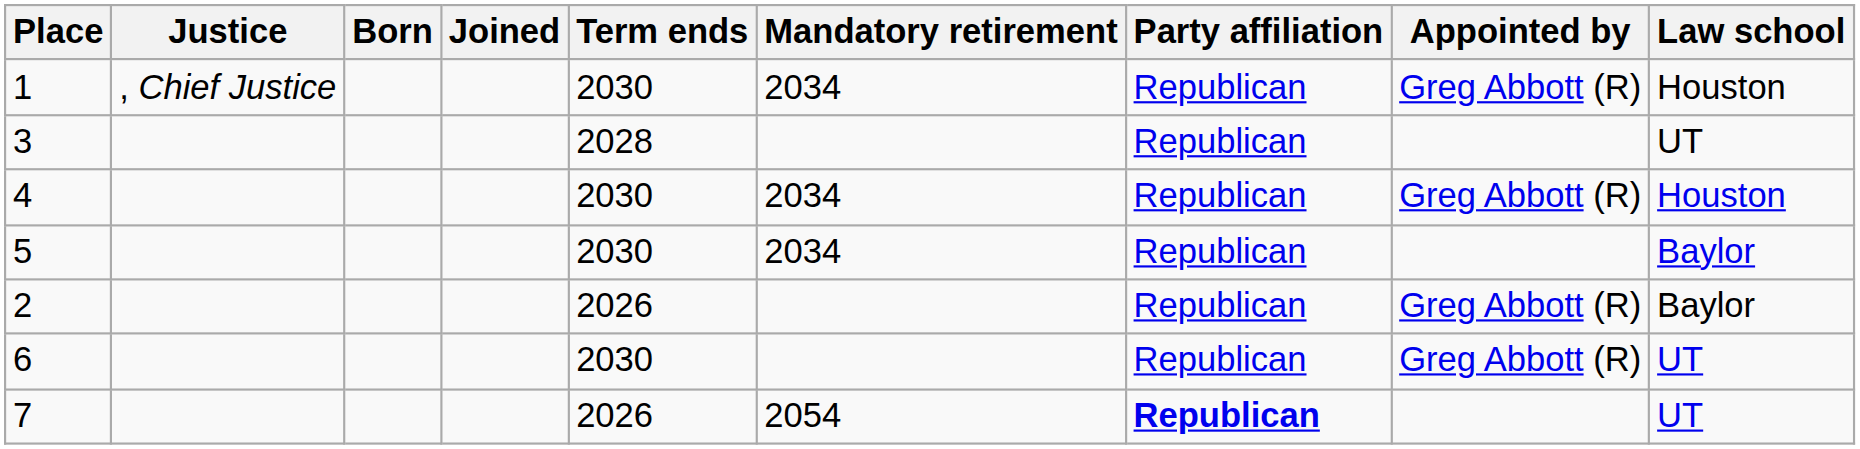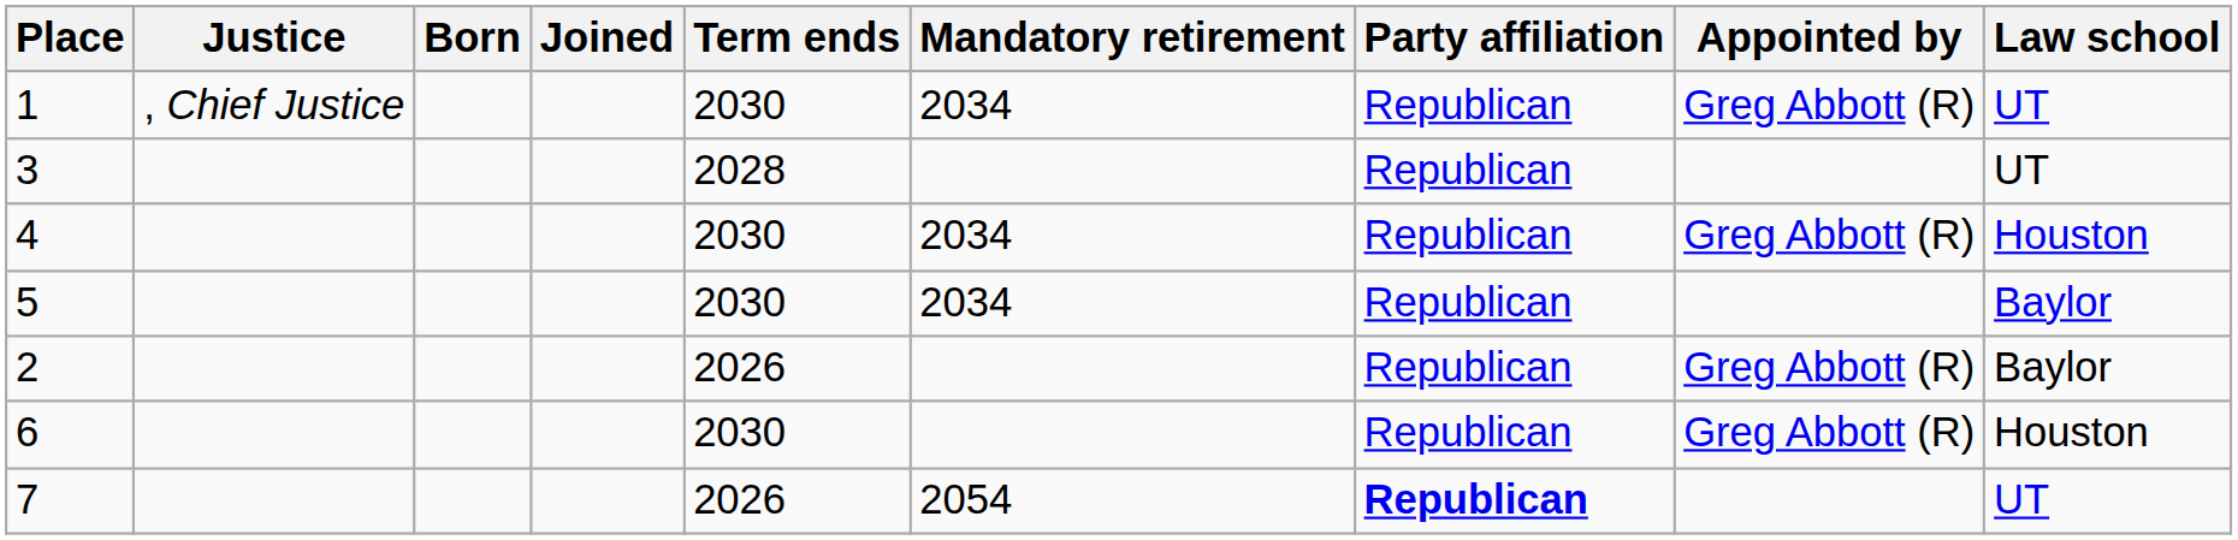 <table class="wikitable sortable">
 <tr>
 <th>Place</th>
 <th>Justice</th>
 <th>Born</th>
 <th>Joined</th>
 <th>Term ends</th>
 <th>Mandatory retirement</th>
 <th>Party affiliation</th>
 <th>Appointed by</th>
 <th>Law school</th>
 </tr>
 <tr>
 <td>1</td>
 <td>, <em>Chief Justice</em></td>
 <td></td>
 <td></td>
 <td>2030</td>
 <td>2034</td>
 <td><a href='#'>Republican</a></td>
 <td><a href='#'>Greg Abbott</a> (R)</td>
-<td>Houston</td>
+<td><a href='#'>UT</a></td>
 </tr>
 <tr>
 <td>3</td>
 <td></td>
 <td align="center"></td>
 <td></td>
 <td>2028</td>
 <td align="center"></td>
 <td><a href='#'>Republican</a></td>
 <td></td>
 <td>UT</td>
 </tr>
 <tr>
 <td>4</td>
 <td></td>
 <td></td>
 <td></td>
 <td>2030</td>
 <td>2034</td>
 <td><a href='#'>Republican</a></td>
 <td><a href='#'>Greg Abbott</a> (R)</td>
 <td><a href='#'>Houston</a></td>
 </tr>
 <tr>
 <td>5</td>
 <td></td>
 <td></td>
 <td></td>
 <td>2030</td>
 <td>2034</td>
 <td><a href='#'>Republican</a></td>
 <td></td>
 <td><a href='#'>Baylor</a></td>
 </tr>
 <tr>
 <td>2</td>
 <td></td>
 <td align="center"></td>
 <td></td>
 <td>2026</td>
 <td align="center"></td>
 <td><a href='#'>Republican</a></td>
 <td><a href='#'>Greg Abbott</a> (R)</td>
 <td>Baylor</td>
 </tr>
 <tr>
 <td>6</td>
 <td></td>
 <td align="center"></td>
 <td></td>
 <td>2030</td>
 <td align="center"></td>
 <td><a href='#'>Republican</a></td>
 <td><a href='#'>Greg Abbott</a> (R)</td>
-<td><a href='#'>UT</a></td>
+<td>Houston</td>
 </tr>
 <tr>
 <td>7</td>
 <td></td>
 <td></td>
 <td></td>
 <td>2026</td>
 <td>2054</td>
 <td><strong><a href='#'>Republican</a></strong></td>
 <td></td>
 <td><a href='#'>UT</a></td>
 </tr>
 </table>
